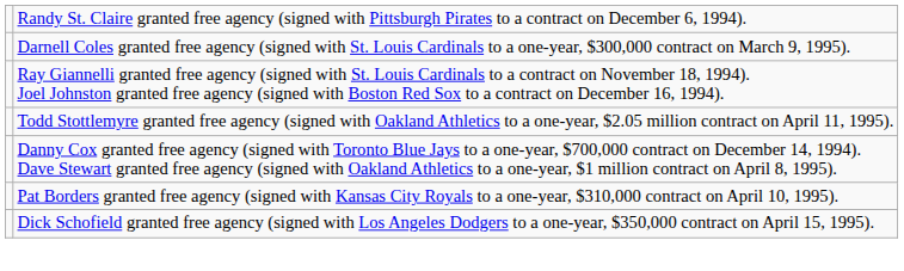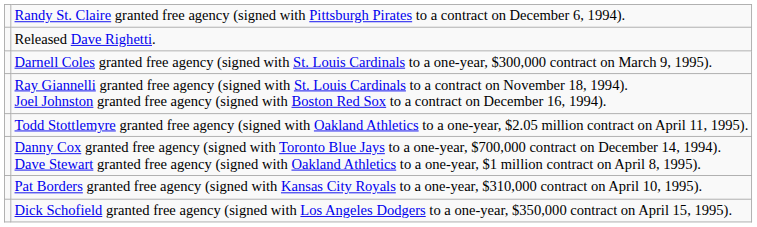 <table class="wikitable">
 <tr>
 <td></td>
 <td><a href='#'>Randy St. Claire</a> granted free agency (signed with <a href='#'>Pittsburgh Pirates</a> to a contract on December 6, 1994).</td>
+</tr>
+<tr>
+<td></td>
+<td>Released <a href='#'>Dave Righetti</a>.</td>
 </tr>
 <tr>
 <td></td>
 <td><a href='#'>Darnell Coles</a> granted free agency (signed with <a href='#'>St. Louis Cardinals</a> to a one-year, $300,000 contract on March 9, 1995).</td>
 </tr>
 <tr>
 <td></td>
 <td><a href='#'>Ray Giannelli</a> granted free agency (signed with <a href='#'>St. Louis Cardinals</a> to a contract on November 18, 1994). <br><a href='#'>Joel Johnston</a> granted free agency (signed with <a href='#'>Boston Red Sox</a> to a contract on December 16, 1994).</td>
 </tr>
 <tr>
 <td></td>
 <td><a href='#'>Todd Stottlemyre</a> granted free agency (signed with <a href='#'>Oakland Athletics</a> to a one-year, $2.05 million contract on April 11, 1995).</td>
 </tr>
 <tr>
 <td></td>
 <td><a href='#'>Danny Cox</a> granted free agency (signed with <a href='#'>Toronto Blue Jays</a> to a one-year, $700,000 contract on December 14, 1994). <br><a href='#'>Dave Stewart</a> granted free agency (signed with <a href='#'>Oakland Athletics</a> to a one-year, $1 million contract on April 8, 1995).</td>
 </tr>
 <tr>
 <td></td>
 <td><a href='#'>Pat Borders</a> granted free agency (signed with <a href='#'>Kansas City Royals</a> to a one-year, $310,000 contract on April 10, 1995).</td>
 </tr>
 <tr>
 <td></td>
 <td><a href='#'>Dick Schofield</a> granted free agency (signed with <a href='#'>Los Angeles Dodgers</a> to a one-year, $350,000 contract on April 15, 1995).</td>
 </tr>
 </table>
